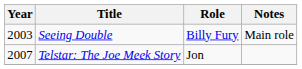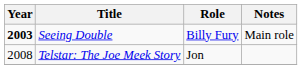 <table class="wikitable">
 <tr>
 <th>Year</th>
 <th>Title</th>
 <th>Role</th>
 <th class="unsortable">Notes</th>
 </tr>
 <tr>
-<td>2003</td>
+<td><strong>2003</strong></td>
 <td><em><a href='#'>Seeing Double</a></em></td>
 <td><a href='#'>Billy Fury</a></td>
 <td>Main role</td>
 </tr>
 <tr>
-<td>2007</td>
+<td>2008</td>
 <td><em><a href='#'>Telstar: The Joe Meek Story</a></em></td>
 <td>Jon</td>
 <td></td>
 </tr>
 <tr>
 </tr>
 </table>
